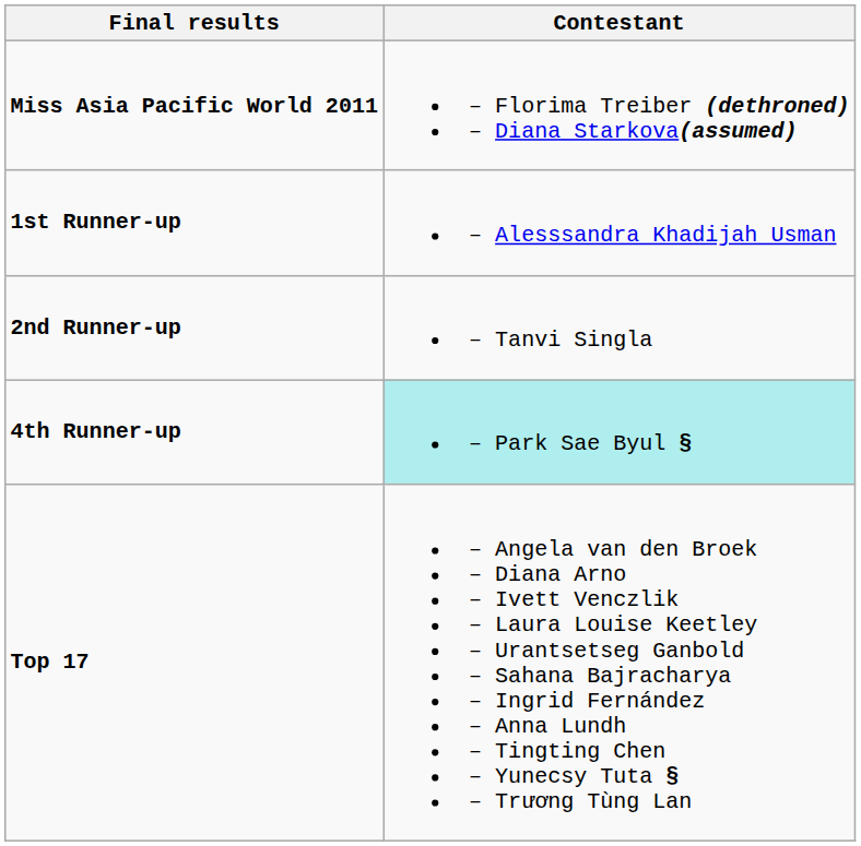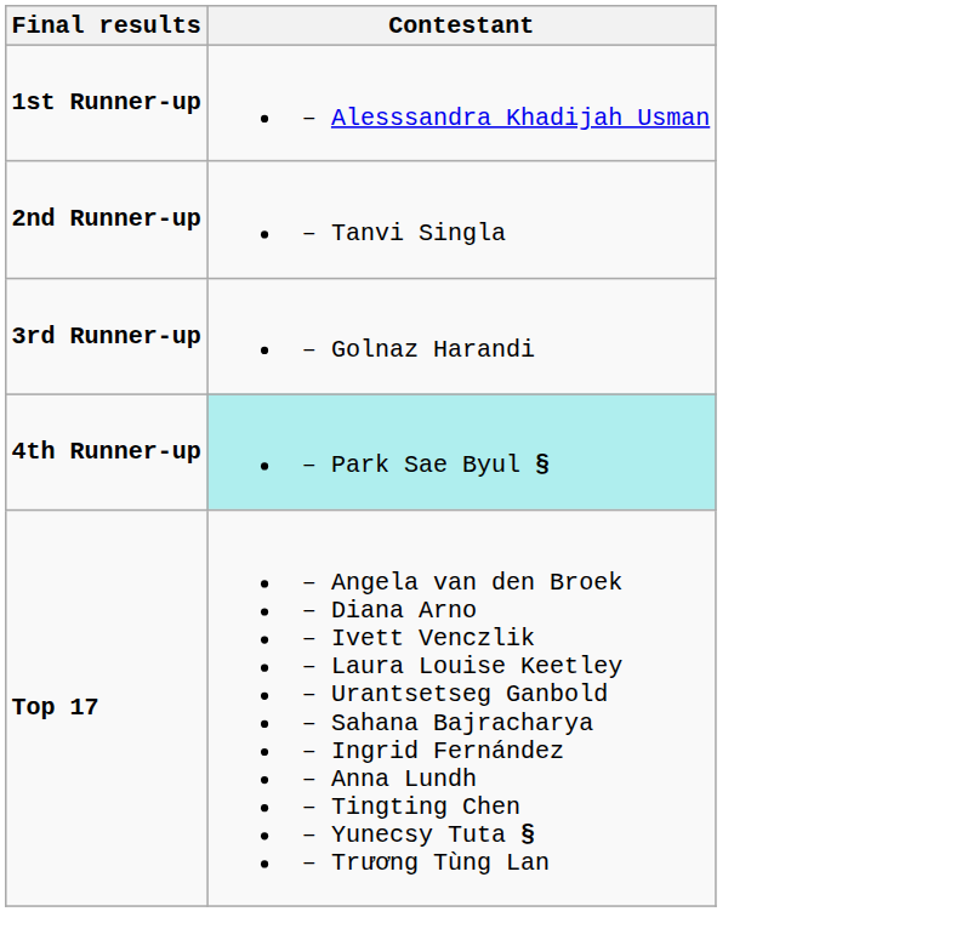 <table class="wikitable">
 <tr>
 <th>Final results</th>
 <th>Contestant</th>
-</tr>
-<tr>
-<td><strong>Miss Asia Pacific World 2011</strong></td>
-<td><br><ul><li><strong></strong> – Florima Treiber <strong><em>(dethroned)</em></strong></li><li><strong></strong> – <a href='#'>Diana Starkova</a><strong><em>(assumed)</em></strong></li></ul></td>
 </tr>
 <tr>
 <td><strong>1st Runner-up</strong></td>
 <td><br><ul><li><strong></strong> – <a href='#'>Alesssandra Khadijah Usman</a></li></ul></td>
 </tr>
 <tr>
 <td><strong>2nd Runner-up</strong></td>
 <td><br><ul><li><strong></strong> – Tanvi Singla</li></ul></td>
 </tr>
 <tr>
+<td><strong>3rd Runner-up</strong></td>
+<td><br><ul><li><strong></strong> – Golnaz Harandi</li></ul></td>
+</tr>
+<tr>
 <td><strong>4th Runner-up</strong></td>
 <td style="background: paleturquoise;"><br><ul><li><strong></strong> – Park Sae Byul <strong>§</strong></li></ul></td>
 </tr>
 <tr>
 <td><strong>Top 17</strong></td>
 <td><br><ul><li><strong></strong> – Angela van den Broek</li><li><strong></strong> – Diana Arno</li><li><strong></strong> – Ivett Venczlik</li><li><strong></strong> – Laura Louise Keetley</li><li><strong></strong> – Urantsetseg Ganbold</li><li><strong></strong> – Sahana Bajracharya</li><li><strong></strong> – Ingrid Fernández</li><li><strong></strong> – Anna Lundh</li><li><strong></strong> – Tingting Chen</li><li><strong></strong> – Yunecsy Tuta <strong>§</strong></li><li><strong></strong> – Trương Tùng Lan</li></ul></td>
 </tr>
 </table>
